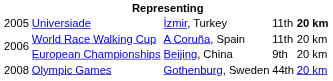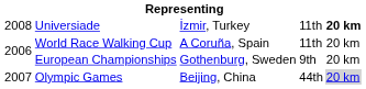 <table>
 <tr>
 <th colspan="6">Representing </th>
 </tr>
 <tr>
-<td>2005</td>
+<td>2008</td>
 <td><a href='#'>Universiade</a></td>
 <td><a href='#'>İzmir</a>, Turkey</td>
 <td>11th</td>
 <td><strong>20 km</strong></td>
 <td></td>
 </tr>
 <tr>
 <td rowspan=2>2006</td>
 <td><a href='#'>World Race Walking Cup</a></td>
 <td><a href='#'>A Coruña</a>, Spain</td>
 <td>11th</td>
 <td>20 km</td>
 <td></td>
 </tr>
 <tr>
 <td><a href='#'>European Championships</a></td>
-<td><a href='#'>Beijing</a>, China</td>
+<td><a href='#'>Gothenburg</a>, Sweden</td>
 <td>9th</td>
 <td>20 km</td>
 <td></td>
 </tr>
 <tr>
-<td>2008</td>
+<td>2007</td>
 <td><a href='#'>Olympic Games</a></td>
-<td><a href='#'>Gothenburg</a>, Sweden</td>
+<td><a href='#'>Beijing</a>, China</td>
 <td>44th</td>
-<td><a href='#'>20 km</a></td>
+<td style="background: lightgrey;"><a href='#'>20 km</a></td>
 <td></td>
 </tr>
 </table>
